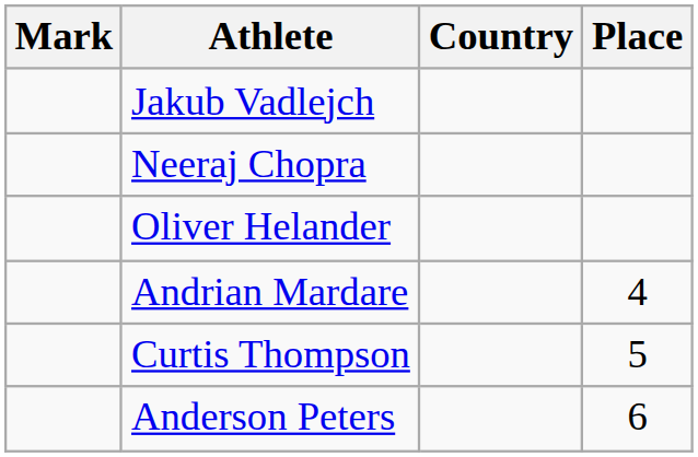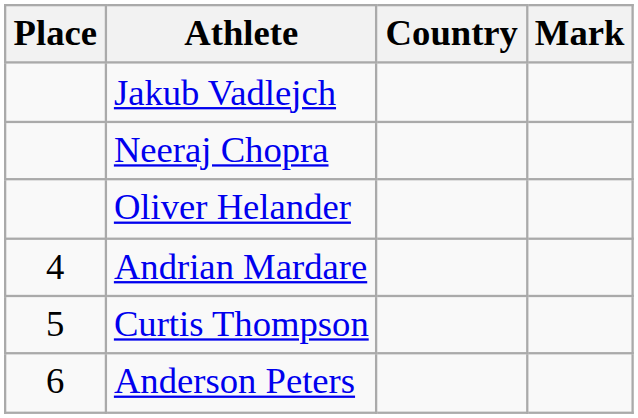 <table class="wikitable">
 <tr>
-<th>Mark</th>
+<th>Place</th>
 <th>Athlete</th>
 <th>Country</th>
-<th>Place</th>
+<th>Mark</th>
 </tr>
 <tr>
-<td></td>
+<td align=center></td>
 <td><a href='#'>Jakub Vadlejch</a></td>
 <td></td>
-<td align=center></td>
+<td></td>
 </tr>
 <tr>
-<td></td>
+<td align=center></td>
 <td><a href='#'>Neeraj Chopra</a></td>
 <td></td>
-<td align=center></td>
+<td></td>
 </tr>
 <tr>
-<td></td>
+<td align=center></td>
 <td><a href='#'>Oliver Helander</a></td>
 <td></td>
-<td align=center></td>
+<td></td>
 </tr>
 <tr>
-<td></td>
+<td align=center>4</td>
 <td><a href='#'>Andrian Mardare</a></td>
 <td></td>
-<td align=center>4</td>
+<td></td>
 </tr>
 <tr>
-<td></td>
+<td align=center>5</td>
 <td><a href='#'>Curtis Thompson</a></td>
 <td></td>
-<td align=center>5</td>
+<td></td>
 </tr>
 <tr>
-<td></td>
+<td align=center>6</td>
 <td><a href='#'>Anderson Peters</a></td>
 <td></td>
-<td align=center>6</td>
+<td></td>
 </tr>
 </table>
